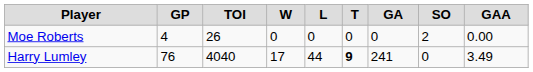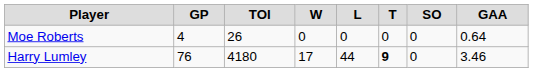 <table class="wikitable" width="50%">
 <tr align="center"  bgcolor="#dddddd">
 <td><strong>Player</strong></td>
 <td><strong>GP</strong></td>
 <td><strong>TOI</strong></td>
 <td><strong>W</strong></td>
 <td><strong>L</strong></td>
 <td><strong>T</strong></td>
-<td><strong>GA</strong></td>
 <td><strong>SO</strong></td>
 <td><strong>GAA</strong></td>
 </tr>
 <tr>
 <td><a href='#'>Moe Roberts</a></td>
 <td>4</td>
 <td>26</td>
 <td>0</td>
 <td>0</td>
 <td>0</td>
 <td>0</td>
-<td>2</td>
-<td>0.00</td>
+<td>0.64</td>
 </tr>
 <tr>
 <td><a href='#'>Harry Lumley</a></td>
 <td>76</td>
-<td>4040</td>
+<td>4180</td>
 <td>17</td>
 <td>44</td>
 <td><strong>9</strong></td>
-<td>241</td>
 <td>0</td>
-<td>3.49</td>
+<td>3.46</td>
 </tr>
 </table>
